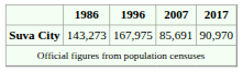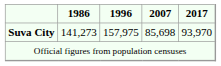 <table rules="all" cellspacing="0" cellpadding="4" style="margin:auto; border:1px solid #999; border-right:2px solid #999; border-bottom:2px solid #999; background:#f3fff3;">
 <tr>
 <th></th>
 <th>1986</th>
 <th>1996</th>
 <th>2007</th>
 <th>2017</th>
 </tr>
 <tr>
 <td align=center><strong>Suva City</strong></td>
-<td align=center>143,273</td>
-<td align=center>167,975</td>
-<td align=center>85,691</td>
-<td align=center>90,970</td>
+<td align=center>141,273</td>
+<td align=center>157,975</td>
+<td align=center>85,698</td>
+<td align=center>93,970</td>
 </tr>
 <tr>
 <td colspan="12" style="text-align:center;"><small>Official figures from population censuses</small></td>
 </tr>
 </table>
